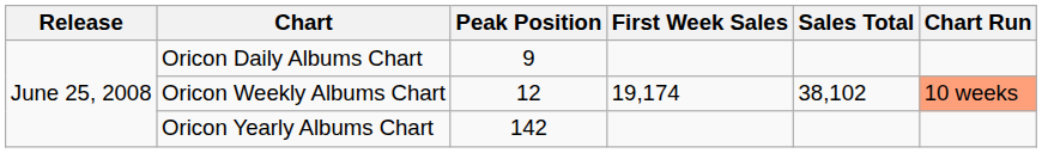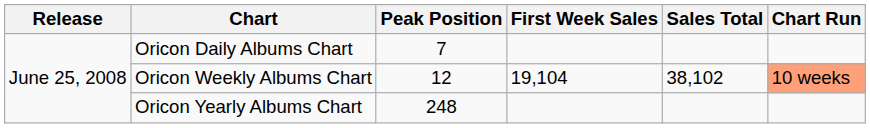 <table class="wikitable">
 <tr>
 <th>Release</th>
 <th>Chart</th>
 <th>Peak Position</th>
 <th>First Week Sales</th>
 <th>Sales Total</th>
 <th>Chart Run</th>
 </tr>
 <tr>
 <td rowspan="3">June 25, 2008</td>
 <td>Oricon Daily Albums Chart</td>
-<td align="center">9</td>
+<td align="center">7</td>
 <td></td>
 <td></td>
 <td></td>
 </tr>
 <tr>
 <td>Oricon Weekly Albums Chart</td>
 <td align="center">12</td>
-<td>19,174</td>
+<td>19,104</td>
 <td>38,102</td>
 <td style="background: lightsalmon;">10 weeks</td>
 </tr>
 <tr>
 <td>Oricon Yearly Albums Chart</td>
-<td align="center">142</td>
+<td align="center">248</td>
 <td></td>
 <td></td>
 <td></td>
 </tr>
 </table>
